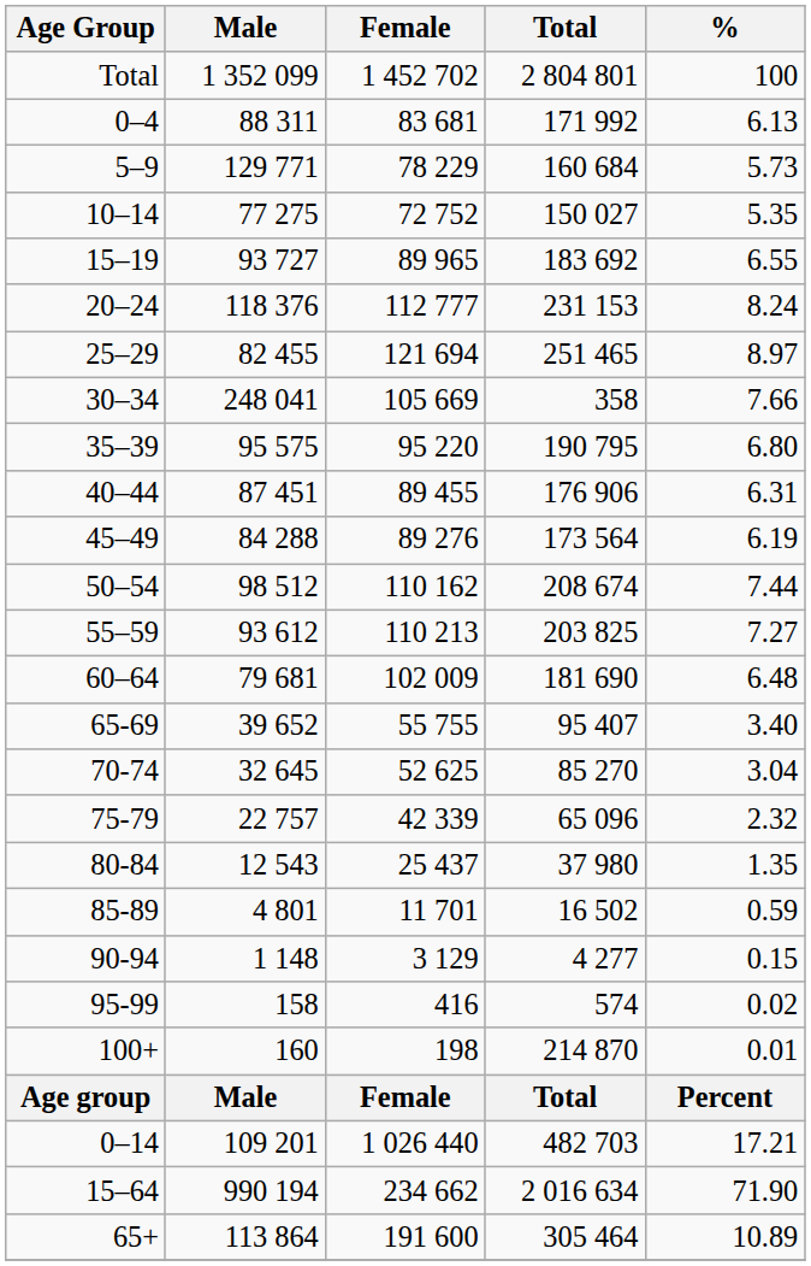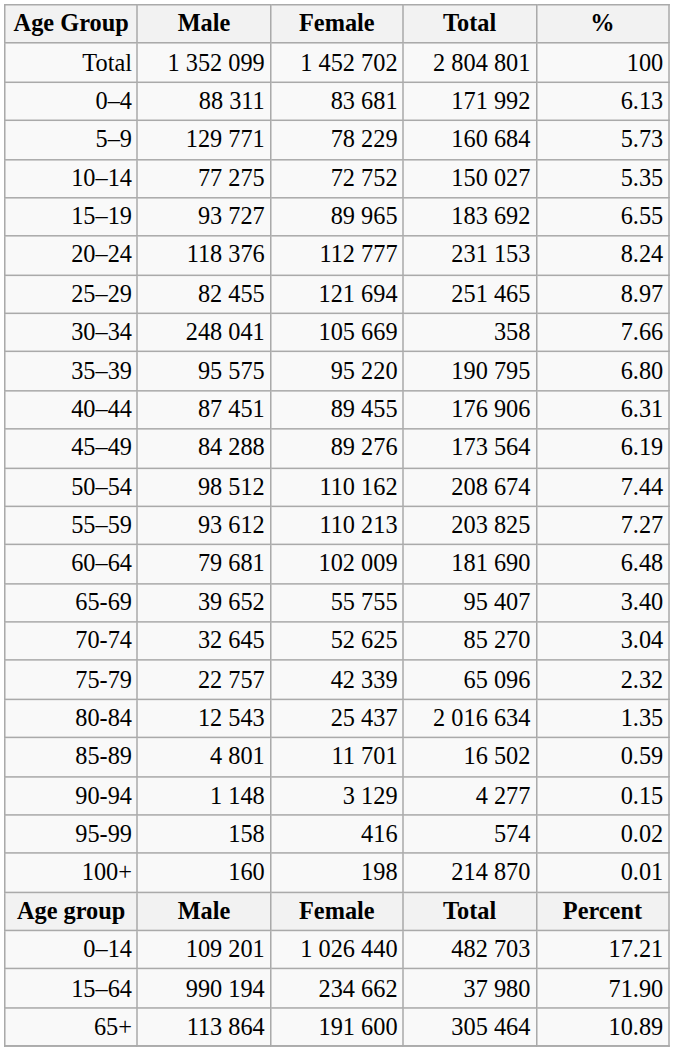 <table class="wikitable">
 <tr>
 <th width="80pt">Age Group</th>
 <th width="80pt">Male</th>
 <th width="80pt">Female</th>
 <th width="80pt">Total</th>
 <th width="80pt">%</th>
 </tr>
 <tr>
 <td align="right">Total</td>
 <td align="right">1 352 099</td>
 <td align="right">1 452 702</td>
 <td align="right">2 804 801</td>
 <td align="right">100</td>
 </tr>
 <tr>
 <td align="right">0–4</td>
 <td align="right">88 311</td>
 <td align="right">83 681</td>
 <td align="right">171 992</td>
 <td align="right">6.13</td>
 </tr>
 <tr>
 <td align="right">5–9</td>
 <td align="right">129 771</td>
 <td align="right">78 229</td>
 <td align="right">160 684</td>
 <td align="right">5.73</td>
 </tr>
 <tr>
 <td align="right">10–14</td>
 <td align="right">77 275</td>
 <td align="right">72 752</td>
 <td align="right">150 027</td>
 <td align="right">5.35</td>
 </tr>
 <tr>
 <td align="right">15–19</td>
 <td align="right">93 727</td>
 <td align="right">89 965</td>
 <td align="right">183 692</td>
 <td align="right">6.55</td>
 </tr>
 <tr>
 <td align="right">20–24</td>
 <td align="right">118 376</td>
 <td align="right">112 777</td>
 <td align="right">231 153</td>
 <td align="right">8.24</td>
 </tr>
 <tr>
 <td align="right">25–29</td>
 <td align="right">82 455</td>
 <td align="right">121 694</td>
 <td align="right">251 465</td>
 <td align="right">8.97</td>
 </tr>
 <tr>
 <td align="right">30–34</td>
 <td align="right">248 041</td>
 <td align="right">105 669</td>
 <td align="right">358</td>
 <td align="right">7.66</td>
 </tr>
 <tr>
 <td align="right">35–39</td>
 <td align="right">95 575</td>
 <td align="right">95 220</td>
 <td align="right">190 795</td>
 <td align="right">6.80</td>
 </tr>
 <tr>
 <td align="right">40–44</td>
 <td align="right">87 451</td>
 <td align="right">89 455</td>
 <td align="right">176 906</td>
 <td align="right">6.31</td>
 </tr>
 <tr>
 <td align="right">45–49</td>
 <td align="right">84 288</td>
 <td align="right">89 276</td>
 <td align="right">173 564</td>
 <td align="right">6.19</td>
 </tr>
 <tr>
 <td align="right">50–54</td>
 <td align="right">98 512</td>
 <td align="right">110 162</td>
 <td align="right">208 674</td>
 <td align="right">7.44</td>
 </tr>
 <tr>
 <td align="right">55–59</td>
 <td align="right">93 612</td>
 <td align="right">110 213</td>
 <td align="right">203 825</td>
 <td align="right">7.27</td>
 </tr>
 <tr>
 <td align="right">60–64</td>
 <td align="right">79 681</td>
 <td align="right">102 009</td>
 <td align="right">181 690</td>
 <td align="right">6.48</td>
 </tr>
 <tr>
 <td align="right">65-69</td>
 <td align="right">39 652</td>
 <td align="right">55 755</td>
 <td align="right">95 407</td>
 <td align="right">3.40</td>
 </tr>
 <tr>
 <td align="right">70-74</td>
 <td align="right">32 645</td>
 <td align="right">52 625</td>
 <td align="right">85 270</td>
 <td align="right">3.04</td>
 </tr>
 <tr>
 <td align="right">75-79</td>
 <td align="right">22 757</td>
 <td align="right">42 339</td>
 <td align="right">65 096</td>
 <td align="right">2.32</td>
 </tr>
 <tr>
 <td align="right">80-84</td>
 <td align="right">12 543</td>
 <td align="right">25 437</td>
-<td align="right">37 980</td>
+<td align="right">2 016 634</td>
 <td align="right">1.35</td>
 </tr>
 <tr>
 <td align="right">85-89</td>
 <td align="right">4 801</td>
 <td align="right">11 701</td>
 <td align="right">16 502</td>
 <td align="right">0.59</td>
 </tr>
 <tr>
 <td align="right">90-94</td>
 <td align="right">1 148</td>
 <td align="right">3 129</td>
 <td align="right">4 277</td>
 <td align="right">0.15</td>
 </tr>
 <tr>
 <td align="right">95-99</td>
 <td align="right">158</td>
 <td align="right">416</td>
 <td align="right">574</td>
 <td align="right">0.02</td>
 </tr>
 <tr>
 <td align="right">100+</td>
 <td align="right">160</td>
 <td align="right">198</td>
 <td align="right">214 870</td>
 <td align="right">0.01</td>
 </tr>
 <tr>
 <th width="50">Age group</th>
 <th width="80pt">Male</th>
 <th width="80">Female</th>
 <th width="80">Total</th>
 <th width="50">Percent</th>
 </tr>
 <tr>
 <td align="right">0–14</td>
 <td align="right">109 201</td>
 <td align="right">1 026 440</td>
 <td align="right">482 703</td>
 <td align="right">17.21</td>
 </tr>
 <tr>
 <td align="right">15–64</td>
 <td align="right">990 194</td>
 <td align="right">234 662</td>
-<td align="right">2 016 634</td>
+<td align="right">37 980</td>
 <td align="right">71.90</td>
 </tr>
 <tr>
 <td align="right">65+</td>
 <td align="right">113 864</td>
 <td align="right">191 600</td>
 <td align="right">305 464</td>
 <td align="right">10.89</td>
 </tr>
 <tr>
 </tr>
 </table>
